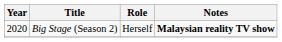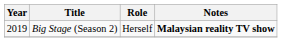 <table class="wikitable">
 <tr>
 <th>Year</th>
 <th>Title</th>
 <th>Role</th>
 <th>Notes</th>
 </tr>
 <tr>
-<td>2020</td>
+<td>2019</td>
 <td><em>Big Stage</em> (Season 2)</td>
 <td>Herself</td>
 <td><strong>Malaysian reality TV show</strong></td>
 </tr>
 <tr>
 </tr>
 </table>
